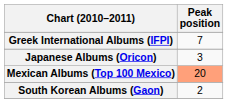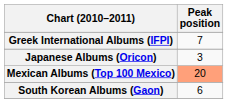 <table class="wikitable sortable plainrowheaders" style="text-align:center">
 <tr>
 <th scope="col">Chart (2010–2011)</th>
 <th scope="col">Peak<br>position</th>
 </tr>
 <tr>
 </tr>
 <tr>
 </tr>
 <tr>
 </tr>
 <tr>
 </tr>
 <tr>
 </tr>
 <tr>
 </tr>
 <tr>
 </tr>
 <tr>
 </tr>
 <tr>
 </tr>
 <tr>
 </tr>
 <tr>
 </tr>
 <tr>
 <th scope="row">Greek International Albums (<a href='#'>IFPI</a>)</th>
 <td>7</td>
 </tr>
 <tr>
 </tr>
 <tr>
 </tr>
 <tr>
 </tr>
 <tr>
 <th scope="row">Japanese Albums (<a href='#'>Oricon</a>)</th>
 <td>3</td>
 </tr>
 <tr>
 <th scope="row">Mexican Albums (<a href='#'>Top 100 Mexico</a>)</th>
 <td style="background: lightsalmon;">20</td>
 </tr>
 <tr>
 </tr>
 <tr>
 </tr>
 <tr>
 </tr>
 <tr>
 </tr>
 <tr>
 </tr>
 <tr>
 <th scope="row">South Korean Albums (<a href='#'>Gaon</a>)</th>
-<td>2</td>
+<td>6</td>
 </tr>
 <tr>
 </tr>
 <tr>
 </tr>
 <tr>
 </tr>
 <tr>
 </tr>
 <tr>
 </tr>
 <tr>
 </tr>
 </table>
